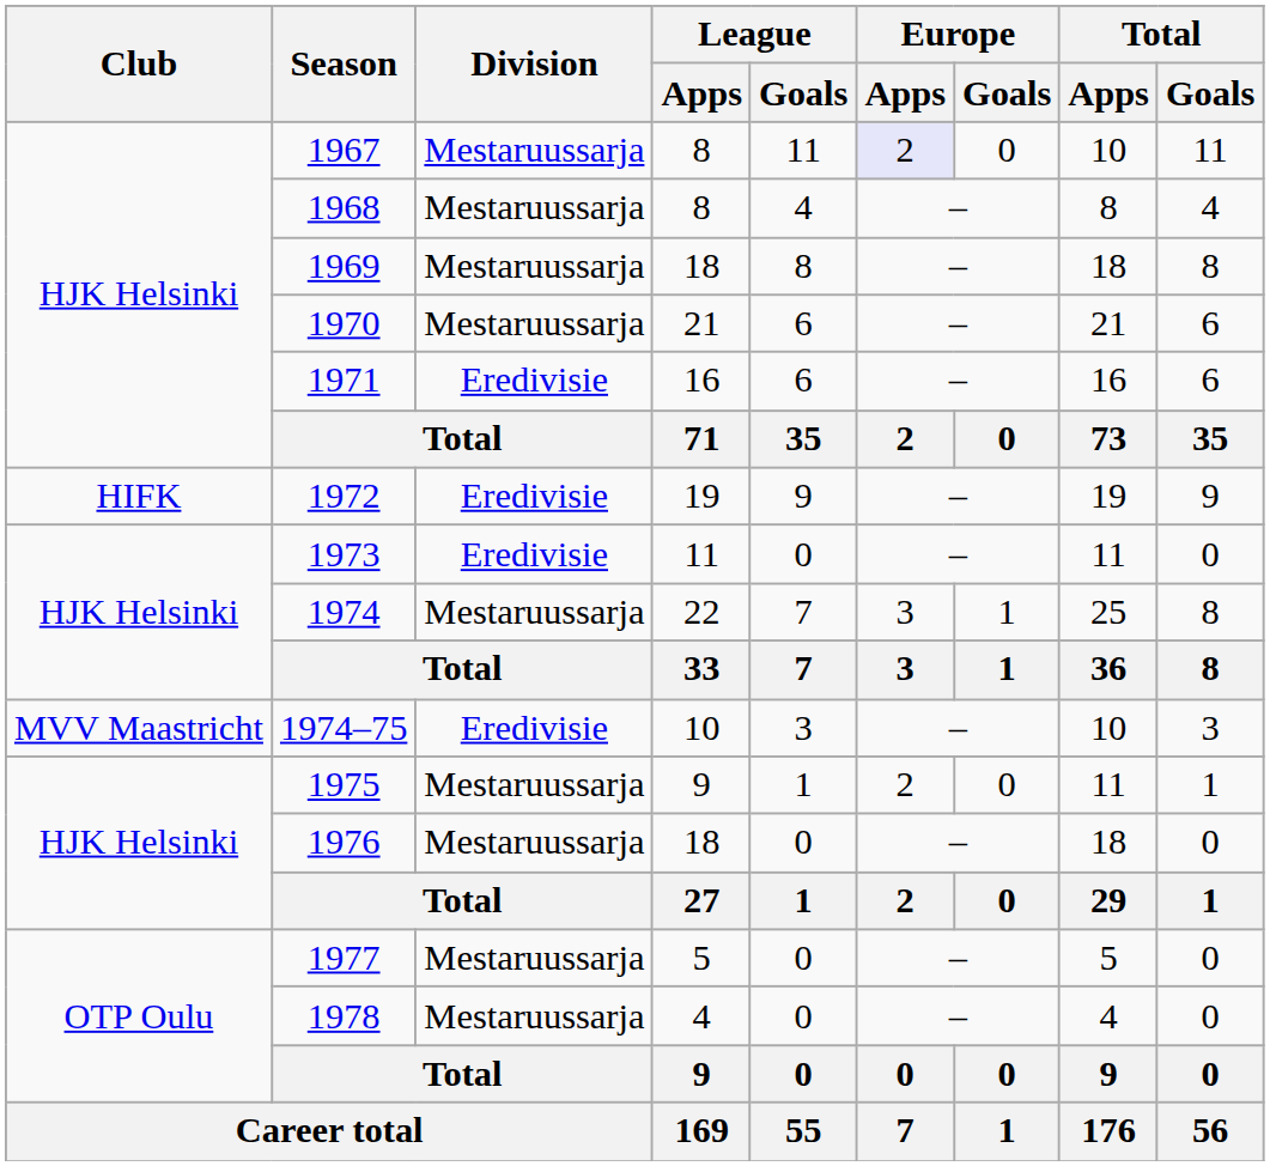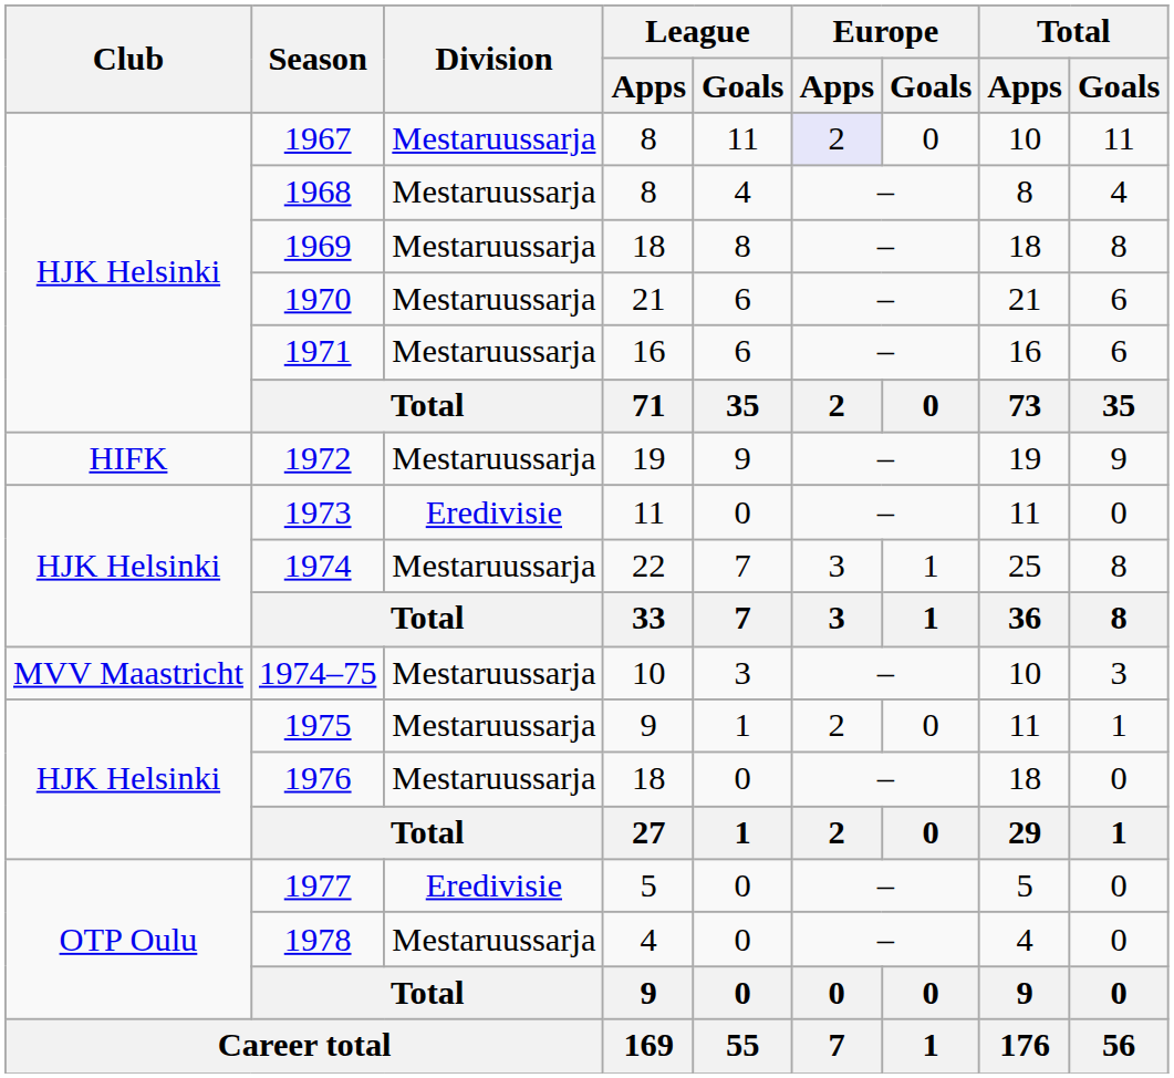 <table class="wikitable" style="text-align:center">
 <tr>
 <th rowspan="2">Club</th>
 <th rowspan="2">Season</th>
 <th rowspan="2">Division</th>
 <th colspan="2">League</th>
 <th colspan="2">Europe</th>
 <th colspan="2">Total</th>
 </tr>
 <tr>
 <th>Apps</th>
 <th>Goals</th>
 <th>Apps</th>
 <th>Goals</th>
 <th>Apps</th>
 <th>Goals</th>
 </tr>
 <tr>
 <td rowspan=6><a href='#'>HJK Helsinki</a></td>
 <td><a href='#'>1967</a></td>
 <td><a href='#'>Mestaruussarja</a></td>
 <td>8</td>
 <td>11</td>
 <td style="background: lavender;">2</td>
 <td>0</td>
 <td>10</td>
 <td>11</td>
 </tr>
 <tr>
 <td><a href='#'>1968</a></td>
 <td>Mestaruussarja</td>
 <td>8</td>
 <td>4</td>
 <td colspan=2>–</td>
 <td>8</td>
 <td>4</td>
 </tr>
 <tr>
 <td><a href='#'>1969</a></td>
 <td>Mestaruussarja</td>
 <td>18</td>
 <td>8</td>
 <td colspan=2>–</td>
 <td>18</td>
 <td>8</td>
 </tr>
 <tr>
 <td><a href='#'>1970</a></td>
 <td>Mestaruussarja</td>
 <td>21</td>
 <td>6</td>
 <td colspan=2>–</td>
 <td>21</td>
 <td>6</td>
 </tr>
 <tr>
 <td><a href='#'>1971</a></td>
-<td><a href='#'>Eredivisie</a></td>
+<td>Mestaruussarja</td>
 <td>16</td>
 <td>6</td>
 <td colspan=2>–</td>
 <td>16</td>
 <td>6</td>
 </tr>
 <tr>
 <th colspan=2>Total</th>
 <th>71</th>
 <th>35</th>
 <th>2</th>
 <th>0</th>
 <th>73</th>
 <th>35</th>
 </tr>
 <tr>
 <td><a href='#'>HIFK</a></td>
 <td><a href='#'>1972</a></td>
-<td><a href='#'>Eredivisie</a></td>
+<td>Mestaruussarja</td>
 <td>19</td>
 <td>9</td>
 <td colspan=2>–</td>
 <td>19</td>
 <td>9</td>
 </tr>
 <tr>
 <td rowspan=3><a href='#'>HJK Helsinki</a></td>
 <td><a href='#'>1973</a></td>
 <td><a href='#'>Eredivisie</a></td>
 <td>11</td>
 <td>0</td>
 <td colspan=2>–</td>
 <td>11</td>
 <td>0</td>
 </tr>
 <tr>
 <td><a href='#'>1974</a></td>
 <td>Mestaruussarja</td>
 <td>22</td>
 <td>7</td>
 <td>3</td>
 <td>1</td>
 <td>25</td>
 <td>8</td>
 </tr>
 <tr>
 <th colspan=2>Total</th>
 <th>33</th>
 <th>7</th>
 <th>3</th>
 <th>1</th>
 <th>36</th>
 <th>8</th>
 </tr>
 <tr>
 <td><a href='#'>MVV Maastricht</a></td>
 <td><a href='#'>1974–75</a></td>
-<td><a href='#'>Eredivisie</a></td>
+<td>Mestaruussarja</td>
 <td>10</td>
 <td>3</td>
 <td colspan=2>–</td>
 <td>10</td>
 <td>3</td>
 </tr>
 <tr>
 <td rowspan=3><a href='#'>HJK Helsinki</a></td>
 <td><a href='#'>1975</a></td>
 <td>Mestaruussarja</td>
 <td>9</td>
 <td>1</td>
 <td>2</td>
 <td>0</td>
 <td>11</td>
 <td>1</td>
 </tr>
 <tr>
 <td><a href='#'>1976</a></td>
 <td>Mestaruussarja</td>
 <td>18</td>
 <td>0</td>
 <td colspan=2>–</td>
 <td>18</td>
 <td>0</td>
 </tr>
 <tr>
 <th colspan=2>Total</th>
 <th>27</th>
 <th>1</th>
 <th>2</th>
 <th>0</th>
 <th>29</th>
 <th>1</th>
 </tr>
 <tr>
 <td rowspan=3><a href='#'>OTP Oulu</a></td>
 <td><a href='#'>1977</a></td>
-<td>Mestaruussarja</td>
+<td><a href='#'>Eredivisie</a></td>
 <td>5</td>
 <td>0</td>
 <td colspan=2>–</td>
 <td>5</td>
 <td>0</td>
 </tr>
 <tr>
 <td><a href='#'>1978</a></td>
 <td>Mestaruussarja</td>
 <td>4</td>
 <td>0</td>
 <td colspan=2>–</td>
 <td>4</td>
 <td>0</td>
 </tr>
 <tr>
 <th colspan=2>Total</th>
 <th>9</th>
 <th>0</th>
 <th>0</th>
 <th>0</th>
 <th>9</th>
 <th>0</th>
 </tr>
 <tr>
 <th colspan="3">Career total</th>
 <th>169</th>
 <th>55</th>
 <th>7</th>
 <th>1</th>
 <th>176</th>
 <th>56</th>
 </tr>
 </table>
